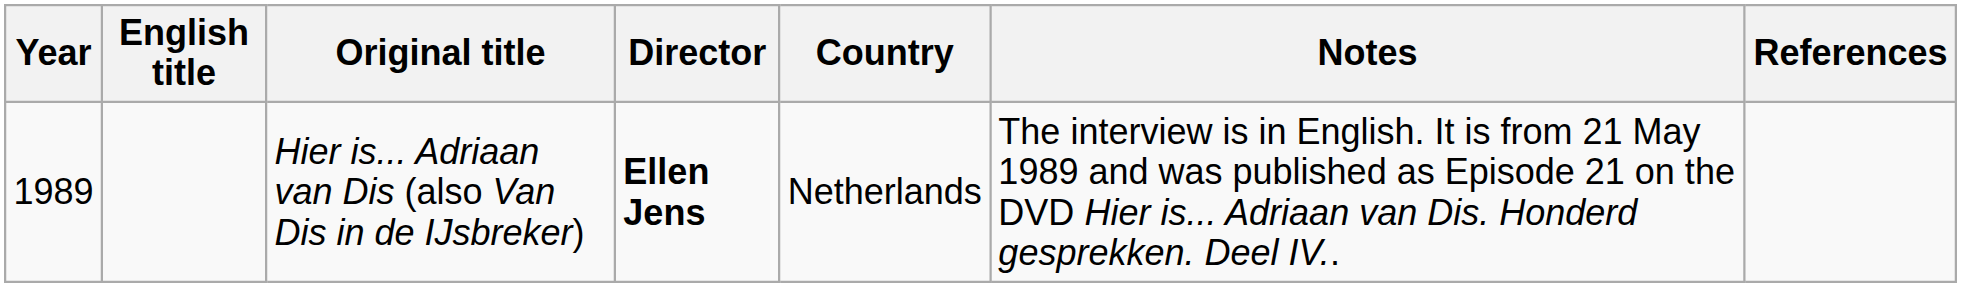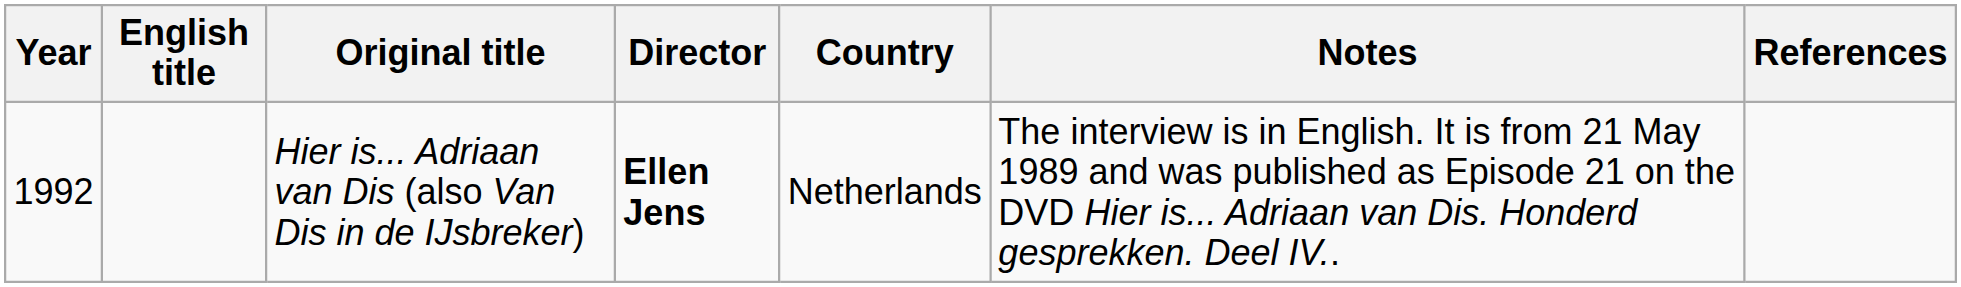 <table class="wikitable sortable">
 <tr class="hintergrundfarbe5">
 <th>Year</th>
 <th>English title</th>
 <th>Original title</th>
 <th>Director</th>
 <th>Country</th>
 <th>Notes</th>
 <th>References</th>
 </tr>
 <tr>
-<td>1989</td>
+<td>1992</td>
 <td></td>
 <td><em>Hier is... Adriaan van Dis</em> (also <em>Van Dis in de IJsbreker</em>)</td>
 <td><strong>Ellen Jens</strong></td>
 <td>Netherlands</td>
 <td>The interview is in English. It is from 21 May 1989 and was published as Episode 21 on the DVD <em>Hier is... Adriaan van Dis. Honderd gesprekken. Deel IV.</em>.</td>
 <td></td>
 </tr>
 </table>
